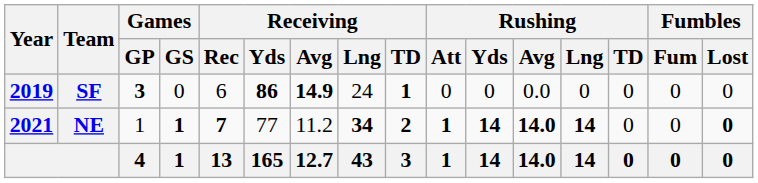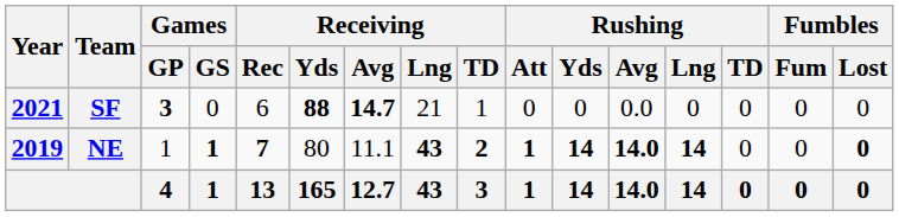 <table class="wikitable" style="text-align:center">
 <tr>
 <th rowspan="2">Year</th>
 <th rowspan="2">Team</th>
 <th colspan="2">Games</th>
 <th colspan="5">Receiving</th>
 <th colspan="5">Rushing</th>
 <th colspan="2">Fumbles</th>
 </tr>
 <tr>
 <th>GP</th>
 <th>GS</th>
 <th>Rec</th>
 <th>Yds</th>
 <th>Avg</th>
 <th>Lng</th>
 <th>TD</th>
 <th>Att</th>
 <th>Yds</th>
 <th>Avg</th>
 <th>Lng</th>
 <th>TD</th>
 <th>Fum</th>
 <th>Lost</th>
 </tr>
 <tr>
-<th><a href='#'>2019</a></th>
+<th><a href='#'>2021</a></th>
 <th><a href='#'>SF</a></th>
 <td><strong>3</strong></td>
 <td>0</td>
 <td>6</td>
-<td><strong>86</strong></td>
-<td><strong>14.9</strong></td>
-<td>24</td>
-<td><strong>1</strong></td>
+<td><strong>88</strong></td>
+<td><strong>14.7</strong></td>
+<td>21</td>
+<td>1</td>
 <td>0</td>
 <td>0</td>
 <td>0.0</td>
 <td>0</td>
 <td>0</td>
 <td>0</td>
 <td>0</td>
 </tr>
 <tr>
-<th><a href='#'>2021</a></th>
+<th><a href='#'>2019</a></th>
 <th><a href='#'>NE</a></th>
 <td>1</td>
 <td><strong>1</strong></td>
 <td><strong>7</strong></td>
-<td>77</td>
-<td>11.2</td>
-<td><strong>34</strong></td>
+<td>80</td>
+<td>11.1</td>
+<td><strong>43</strong></td>
 <td><strong>2</strong></td>
 <td><strong>1</strong></td>
 <td><strong>14</strong></td>
 <td><strong>14.0</strong></td>
 <td><strong>14</strong></td>
 <td>0</td>
 <td>0</td>
 <td><strong>0</strong></td>
 </tr>
 <tr>
 <th colspan="2"></th>
 <th>4</th>
 <th>1</th>
 <th>13</th>
 <th>165</th>
 <th>12.7</th>
 <th>43</th>
 <th>3</th>
 <th>1</th>
 <th>14</th>
 <th>14.0</th>
 <th>14</th>
 <th>0</th>
 <th>0</th>
 <th>0</th>
 </tr>
 </table>
